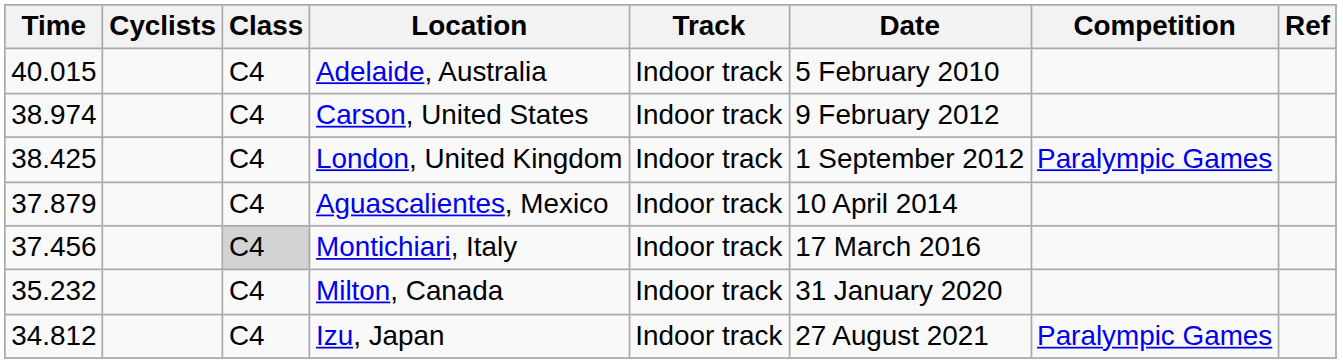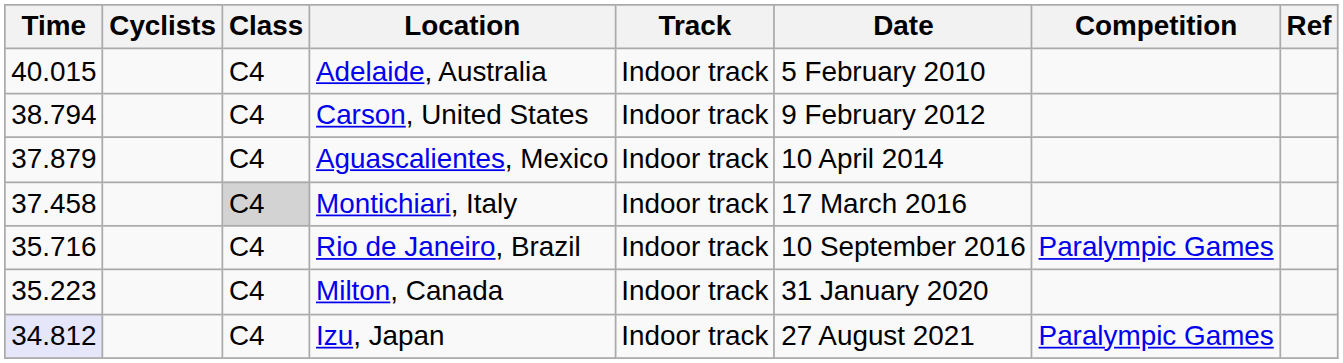 <table class="wikitable">
 <tr align="left">
 <th>Time</th>
 <th>Cyclists</th>
 <th>Class</th>
 <th>Location</th>
 <th>Track</th>
 <th>Date</th>
 <th>Competition</th>
 <th>Ref</th>
 </tr>
 <tr>
 <td>40.015</td>
 <td></td>
 <td>C4</td>
 <td><a href='#'>Adelaide</a>, Australia</td>
 <td>Indoor track</td>
 <td>5 February 2010</td>
 <td></td>
 <td></td>
 </tr>
 <tr>
-<td>38.974</td>
+<td>38.794</td>
 <td></td>
 <td>C4</td>
 <td><a href='#'>Carson</a>, United States</td>
 <td>Indoor track</td>
 <td>9 February 2012</td>
 <td></td>
-<td></td>
-</tr>
-<tr>
-<td>38.425</td>
-<td></td>
-<td>C4</td>
-<td><a href='#'>London</a>, United Kingdom</td>
-<td>Indoor track</td>
-<td>1 September 2012</td>
-<td><a href='#'>Paralympic Games</a></td>
 <td></td>
 </tr>
 <tr>
 <td>37.879</td>
 <td></td>
 <td>C4</td>
 <td><a href='#'>Aguascalientes</a>, Mexico</td>
 <td>Indoor track</td>
 <td>10 April 2014</td>
 <td></td>
 <td></td>
 </tr>
 <tr>
-<td>37.456</td>
+<td>37.458</td>
 <td></td>
 <td style="background: lightgrey;">C4</td>
 <td><a href='#'>Montichiari</a>, Italy</td>
 <td>Indoor track</td>
 <td>17 March 2016</td>
 <td></td>
 <td></td>
 </tr>
 <tr>
-<td>35.232</td>
+<td>35.716</td>
+<td></td>
+<td>C4</td>
+<td><a href='#'>Rio de Janeiro</a>, Brazil</td>
+<td>Indoor track</td>
+<td>10 September 2016</td>
+<td><a href='#'>Paralympic Games</a></td>
+<td></td>
+</tr>
+<tr>
+<td>35.223</td>
 <td></td>
 <td>C4</td>
 <td><a href='#'>Milton</a>, Canada</td>
 <td>Indoor track</td>
 <td>31 January 2020</td>
 <td></td>
 <td></td>
 </tr>
 <tr>
-<td>34.812</td>
+<td style="background: lavender;">34.812</td>
 <td></td>
 <td>C4</td>
 <td><a href='#'>Izu</a>, Japan</td>
 <td>Indoor track</td>
 <td>27 August 2021</td>
 <td><a href='#'>Paralympic Games</a></td>
 <td></td>
 </tr>
 </table>
